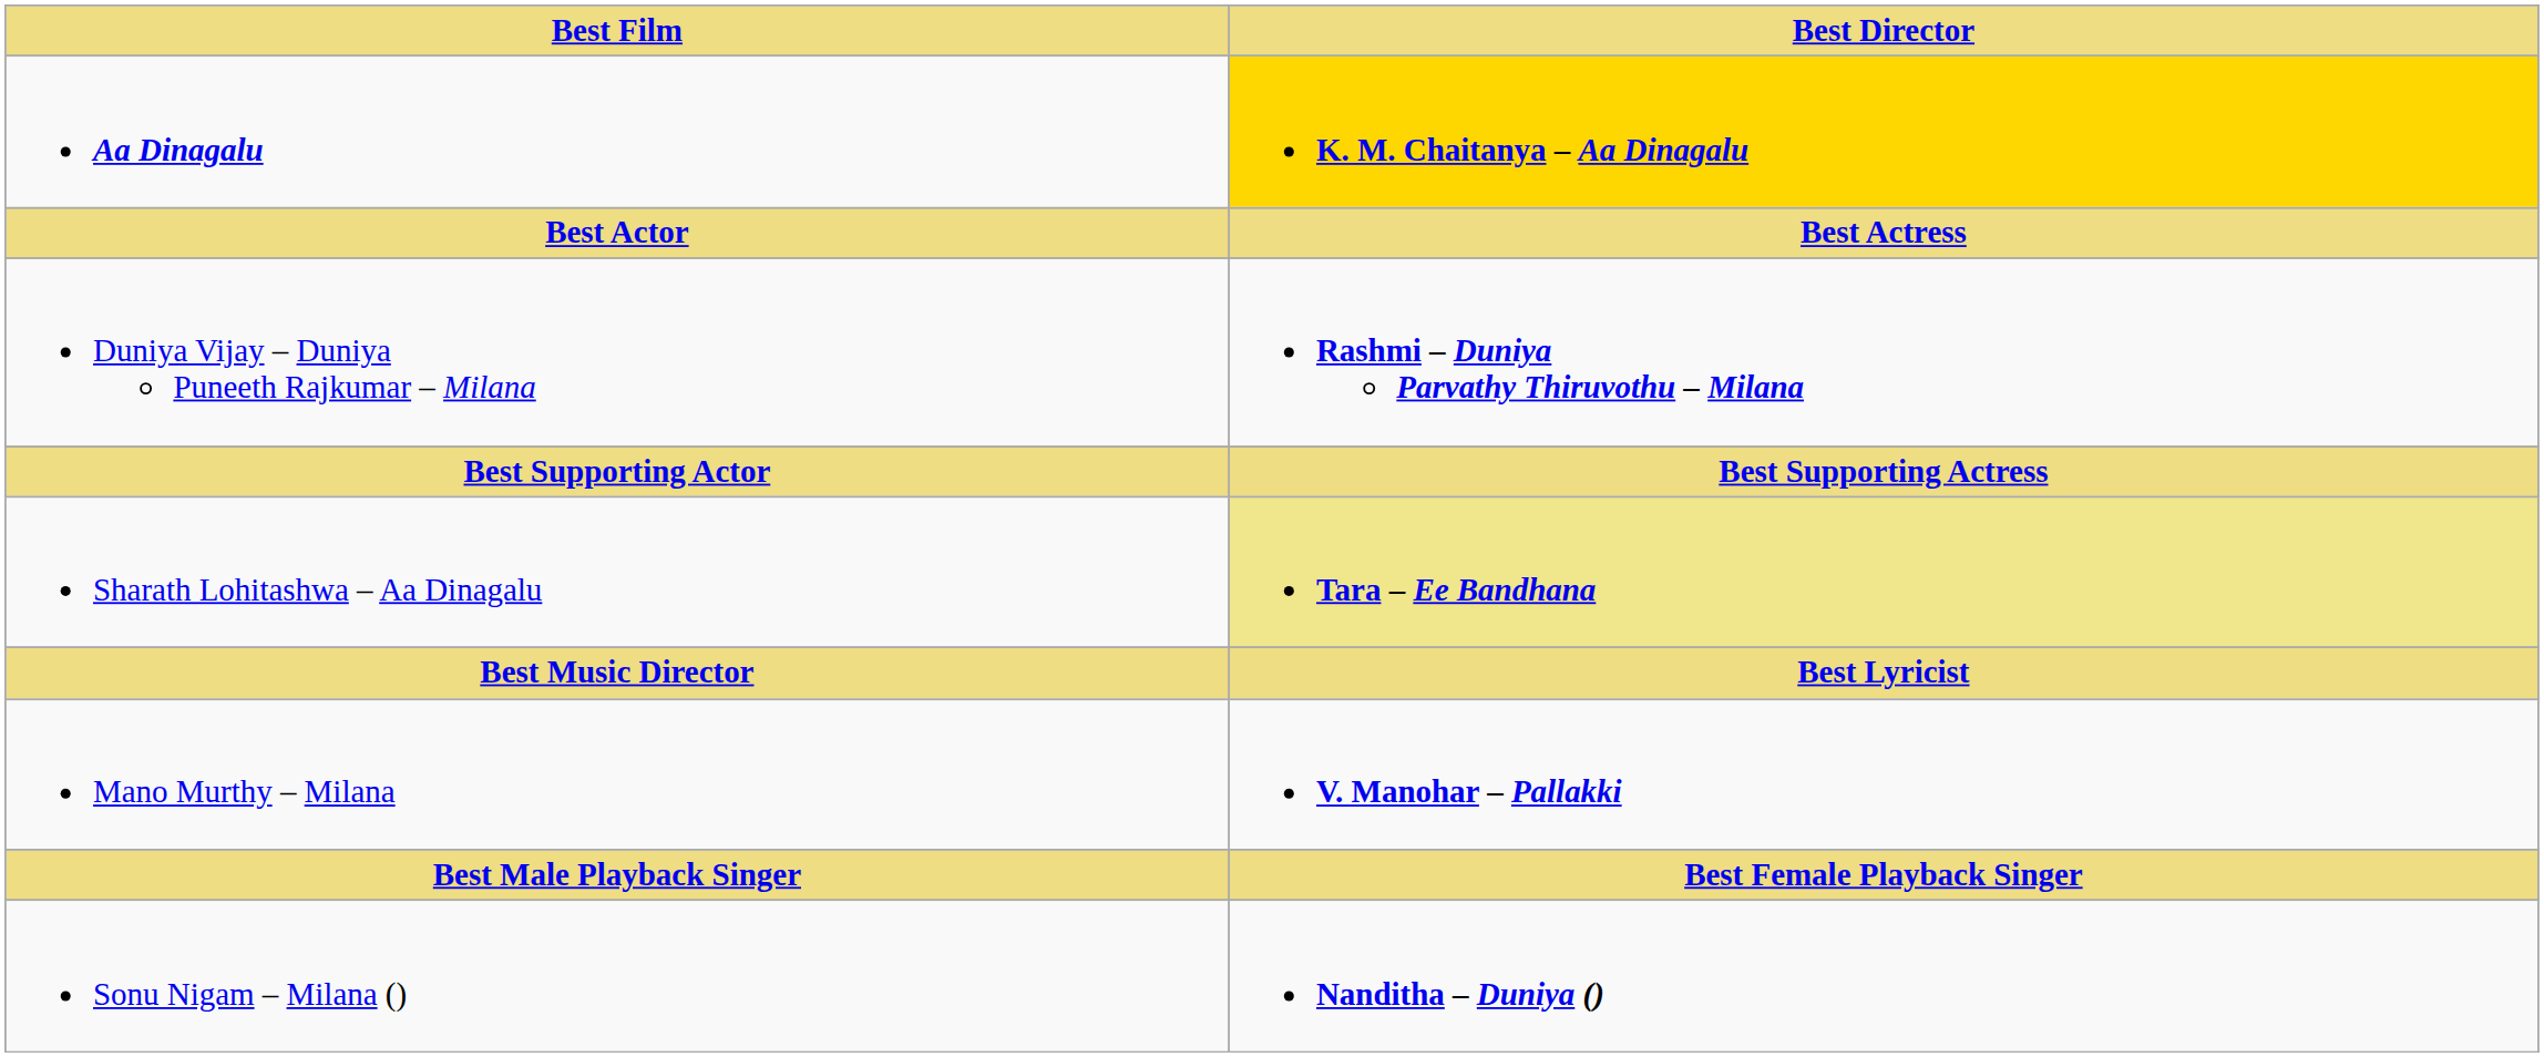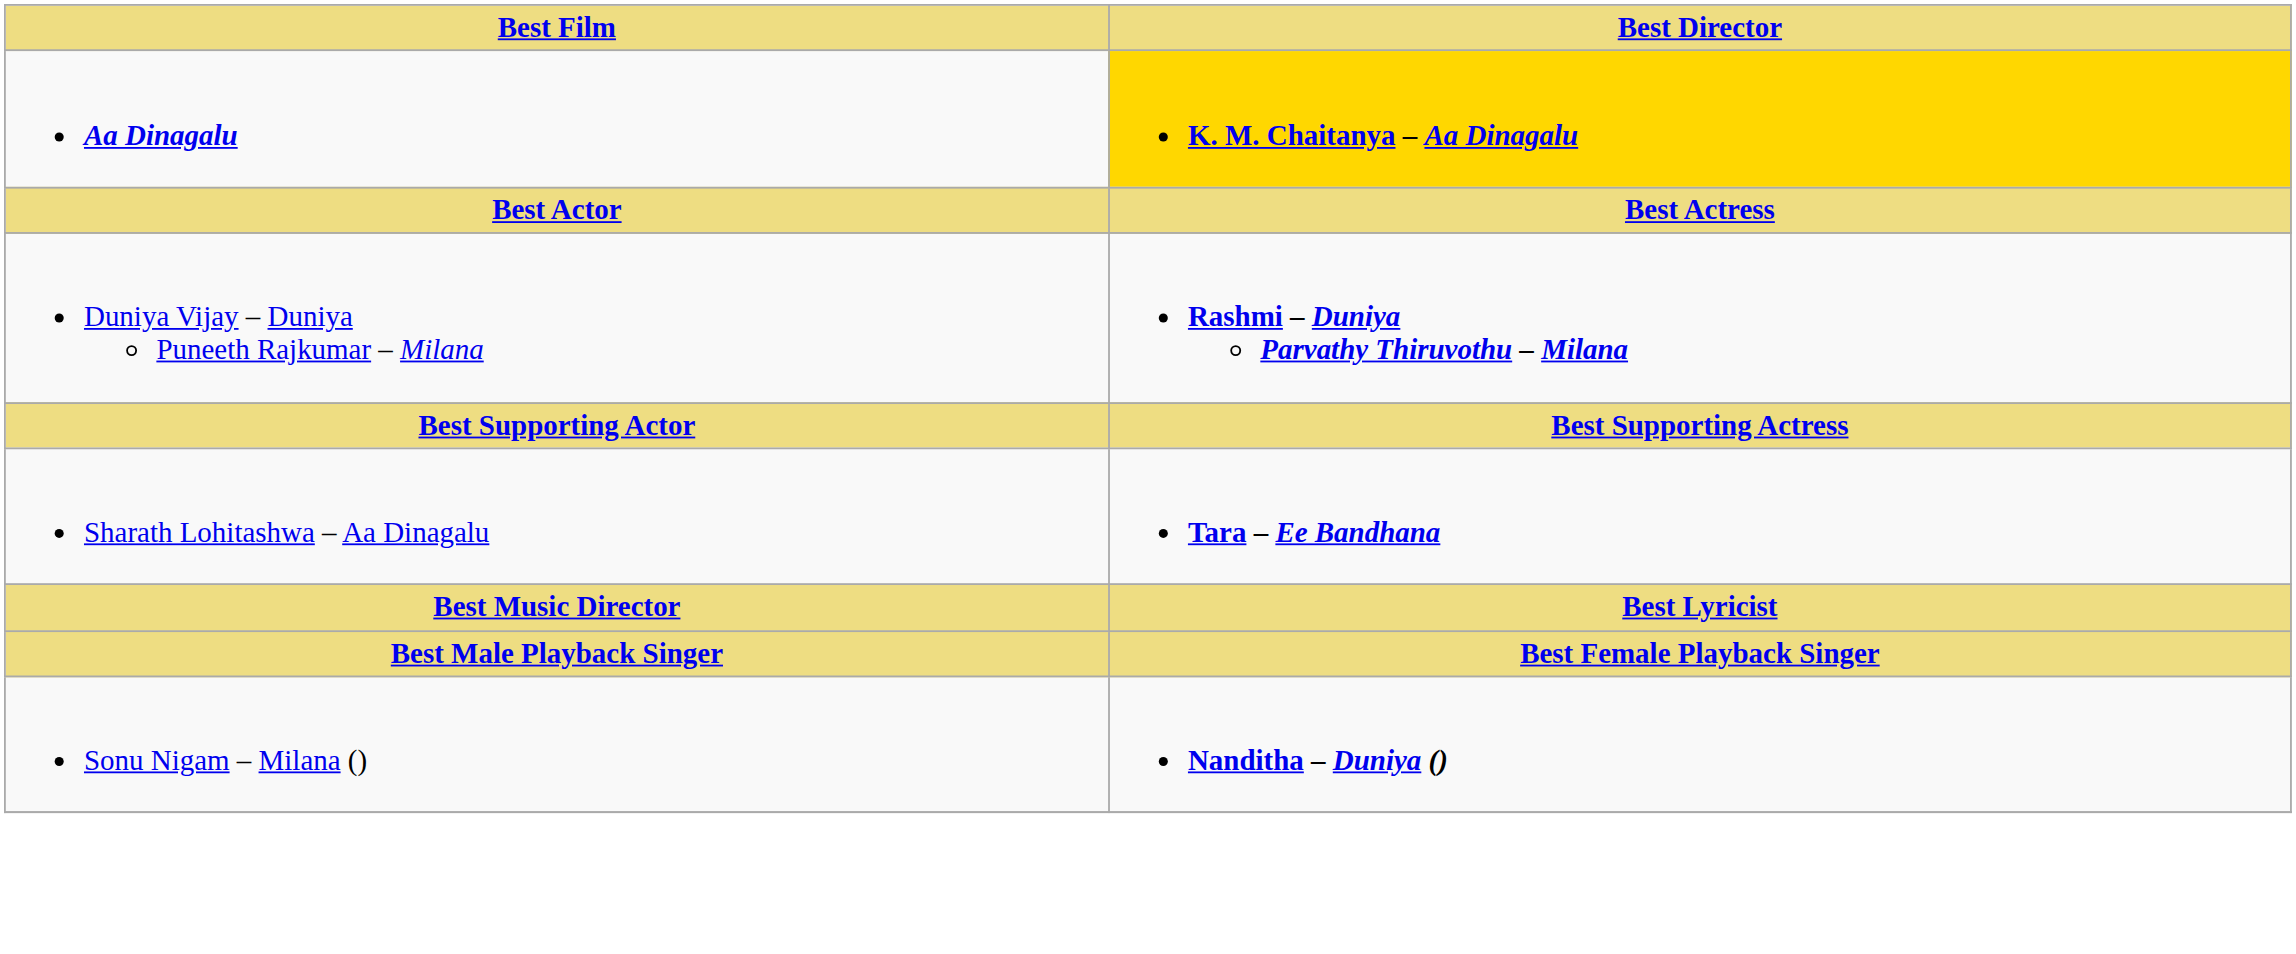 <table class="wikitable" width =100% |>
 <tr>
 <th ! style="background:#eedd82; text-align:center;"><a href='#'>Best Film</a></th>
 <th ! style="background:#eedd82; text-align:center;"><a href='#'>Best Director</a></th>
 </tr>
 <tr>
 <td valign="top"><br><ul><li><strong><em><a href='#'>Aa Dinagalu</a></em></strong></li></ul></td>
 <td valign="top" style="background: gold;"><br><ul><li><strong><a href='#'>K. M. Chaitanya</a> – <em><a href='#'>Aa Dinagalu</a><strong><em></li></ul></td>
 </tr>
 <tr>
 <th ! style="background:#eedd82; text-align:center;"><a href='#'>Best Actor</a></th>
 <th ! style="background:#eedd82; text-align:center;"><a href='#'>Best Actress</a></th>
 </tr>
 <tr>
 <td><br><ul><li></strong><a href='#'>Duniya Vijay</a> – </em><a href='#'>Duniya</a></em></strong><ul><li><a href='#'>Puneeth Rajkumar</a> – <em><a href='#'>Milana</a></em></li></ul></li></ul></td>
 <td><br><ul><li><strong><a href='#'>Rashmi</a> – <em><a href='#'>Duniya</a><strong><em><ul><li><a href='#'>Parvathy Thiruvothu</a> – </em><a href='#'>Milana</a><em></li></ul></li></ul></td>
 </tr>
 <tr>
 <th ! style="background:#eedd82; text-align:center;"><a href='#'>Best Supporting Actor</a></th>
 <th ! style="background:#eedd82; text-align:center;"><a href='#'>Best Supporting Actress</a></th>
 </tr>
 <tr>
 <td><br><ul><li></strong><a href='#'>Sharath Lohitashwa</a> – </em><a href='#'>Aa Dinagalu</a></em></strong></li></ul></td>
-<td style="background: khaki;"><br><ul><li><strong><a href='#'>Tara</a> – <em><a href='#'>Ee Bandhana</a><strong><em></li></ul></td>
+<td><br><ul><li><strong><a href='#'>Tara</a> – <em><a href='#'>Ee Bandhana</a><strong><em></li></ul></td>
 </tr>
 <tr>
 <th ! style="background:#eedd82; text-align:center;"><a href='#'>Best Music Director</a></th>
 <th ! style="background:#eedd82; text-align:center;"><a href='#'>Best Lyricist</a></th>
-</tr>
-<tr>
-<td><br><ul><li></strong><a href='#'>Mano Murthy</a> – </em><a href='#'>Milana</a></em></strong></li></ul></td>
-<td><br><ul><li><strong><a href='#'>V. Manohar</a> – <em><a href='#'>Pallakki</a><strong><em></li></ul></td>
 </tr>
 <tr>
 <th ! style="background:#eedd82; text-align:center;"><a href='#'>Best Male Playback Singer</a></th>
 <th ! style="background:#eedd82; text-align:center;"><a href='#'>Best Female Playback Singer</a></th>
 </tr>
 <tr>
 <td><br><ul><li></strong><a href='#'>Sonu Nigam</a> – </em><a href='#'>Milana</a></em></strong> ()</li></ul></td>
 <td><br><ul><li><strong><a href='#'>Nanditha</a> – <em><a href='#'>Duniya</a><strong><em> ()</li></ul></td>
 </tr>
 <tr>
 </tr>
 </table>
